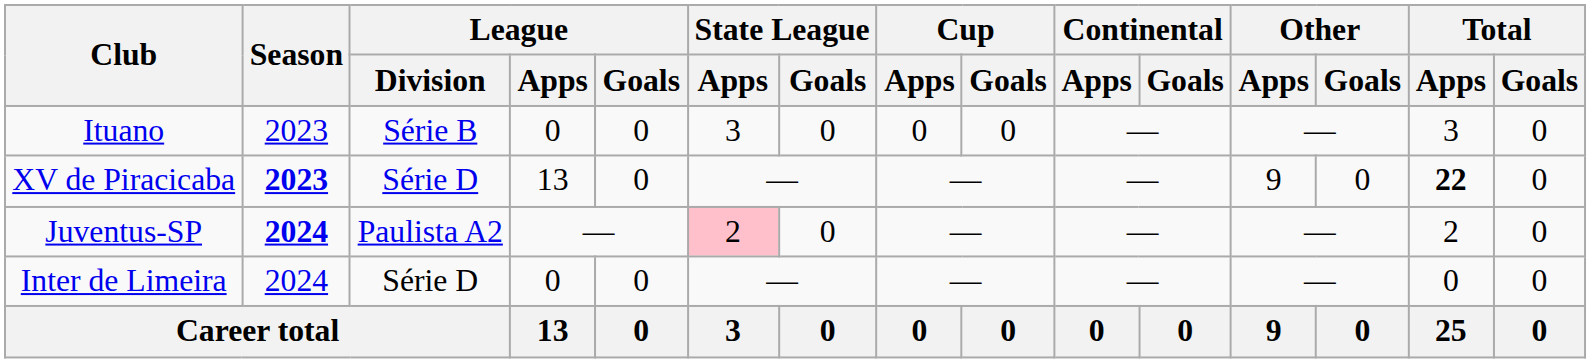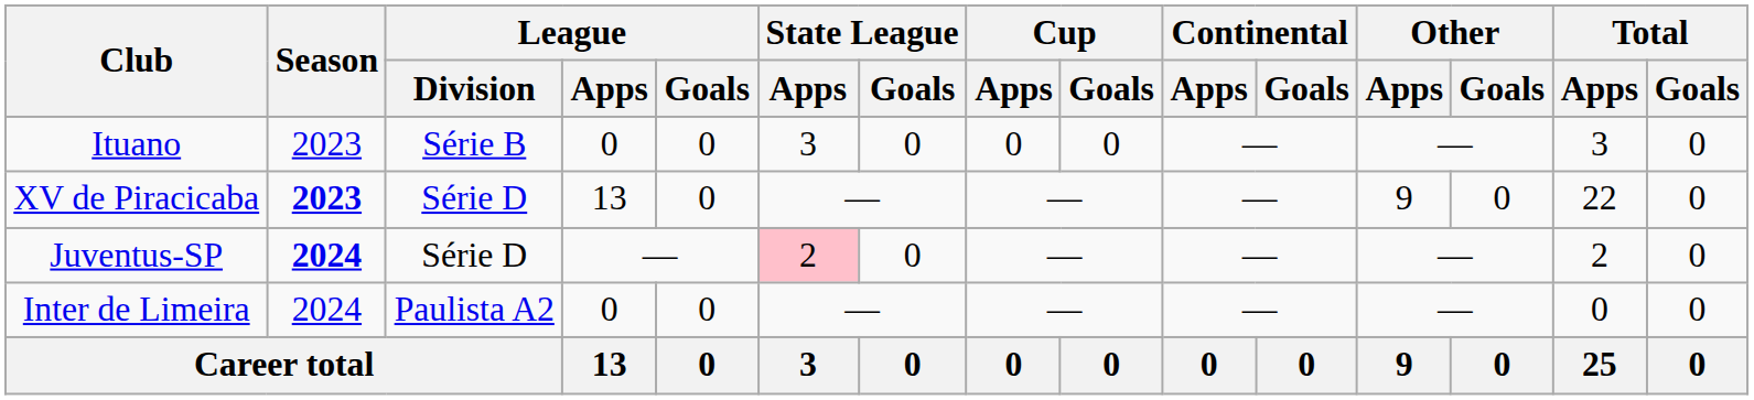 <table class="wikitable" style="text-align: center;">
 <tr>
 <th rowspan="2">Club</th>
 <th rowspan="2">Season</th>
 <th colspan="3">League</th>
 <th colspan="2">State League</th>
 <th colspan="2">Cup</th>
 <th colspan="2">Continental</th>
 <th colspan="2">Other</th>
 <th colspan="2">Total</th>
 </tr>
 <tr>
 <th>Division</th>
 <th>Apps</th>
 <th>Goals</th>
 <th>Apps</th>
 <th>Goals</th>
 <th>Apps</th>
 <th>Goals</th>
 <th>Apps</th>
 <th>Goals</th>
 <th>Apps</th>
 <th>Goals</th>
 <th>Apps</th>
 <th>Goals</th>
 </tr>
 <tr>
 <td valign="center"><a href='#'>Ituano</a></td>
 <td><a href='#'>2023</a></td>
 <td><a href='#'>Série B</a></td>
 <td>0</td>
 <td>0</td>
 <td>3</td>
 <td>0</td>
 <td>0</td>
 <td>0</td>
 <td colspan="2">—</td>
 <td colspan="2">—</td>
 <td>3</td>
 <td>0</td>
 </tr>
 <tr>
 <td valign="center"><a href='#'>XV de Piracicaba</a></td>
 <td><strong><a href='#'>2023</a></strong></td>
 <td><a href='#'>Série D</a></td>
 <td>13</td>
 <td>0</td>
 <td colspan="2">—</td>
 <td colspan="2">—</td>
 <td colspan="2">—</td>
 <td>9</td>
 <td>0</td>
-<td><strong>22</strong></td>
+<td>22</td>
 <td>0</td>
 </tr>
 <tr>
 <td valign="center"><a href='#'>Juventus-SP</a></td>
 <td><strong><a href='#'>2024</a></strong></td>
-<td><a href='#'>Paulista A2</a></td>
+<td>Série D</td>
 <td colspan="2">—</td>
 <td style="background: pink;">2</td>
 <td>0</td>
 <td colspan="2">—</td>
 <td colspan="2">—</td>
 <td colspan="2">—</td>
 <td>2</td>
 <td>0</td>
 </tr>
 <tr>
 <td valign="center"><a href='#'>Inter de Limeira</a></td>
 <td><a href='#'>2024</a></td>
-<td>Série D</td>
+<td><a href='#'>Paulista A2</a></td>
 <td>0</td>
 <td>0</td>
 <td colspan="2">—</td>
 <td colspan="2">—</td>
 <td colspan="2">—</td>
 <td colspan="2">—</td>
 <td>0</td>
 <td>0</td>
 </tr>
 <tr>
 <th colspan="3"><strong>Career total</strong></th>
 <th>13</th>
 <th>0</th>
 <th>3</th>
 <th>0</th>
 <th>0</th>
 <th>0</th>
 <th>0</th>
 <th>0</th>
 <th>9</th>
 <th>0</th>
 <th>25</th>
 <th>0</th>
 </tr>
 </table>
